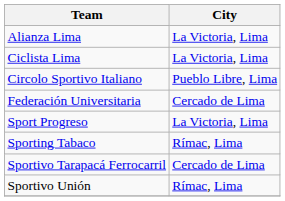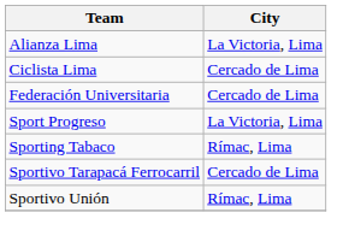 <table class="wikitable sortable">
 <tr>
 <th>Team</th>
 <th>City</th>
 </tr>
 <tr>
 <td><a href='#'>Alianza Lima</a></td>
 <td><a href='#'>La Victoria</a>, <a href='#'>Lima</a></td>
 </tr>
 <tr>
 <td><a href='#'>Ciclista Lima</a></td>
-<td><a href='#'>La Victoria</a>, <a href='#'>Lima</a></td>
-</tr>
-<tr>
-<td><a href='#'>Circolo Sportivo Italiano</a></td>
-<td><a href='#'>Pueblo Libre</a>, <a href='#'>Lima</a></td>
+<td><a href='#'>Cercado de Lima</a></td>
 </tr>
 <tr>
 <td><a href='#'>Federación Universitaria</a></td>
 <td><a href='#'>Cercado de Lima</a></td>
 </tr>
 <tr>
 <td><a href='#'>Sport Progreso</a></td>
 <td><a href='#'>La Victoria</a>, <a href='#'>Lima</a></td>
 </tr>
 <tr>
 <td><a href='#'>Sporting Tabaco</a></td>
 <td><a href='#'>Rímac</a>, <a href='#'>Lima</a></td>
 </tr>
 <tr>
 <td><a href='#'>Sportivo Tarapacá Ferrocarril</a></td>
 <td><a href='#'>Cercado de Lima</a></td>
 </tr>
 <tr>
 <td>Sportivo Unión</td>
 <td><a href='#'>Rímac</a>, <a href='#'>Lima</a></td>
 </tr>
 <tr>
 </tr>
 </table>
